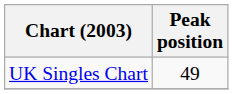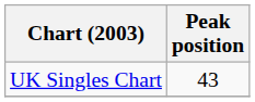 <table class="wikitable sortable">
 <tr>
 <th align="left">Chart (2003)</th>
 <th align="left">Peak<br>position</th>
 </tr>
 <tr>
 <td align="left"><a href='#'>UK Singles Chart</a></td>
-<td align="center">49</td>
+<td align="center">43</td>
 </tr>
 <tr>
 </tr>
 </table>
